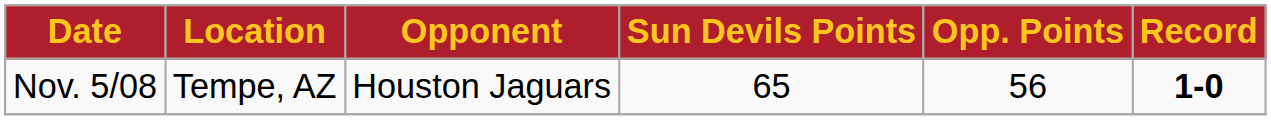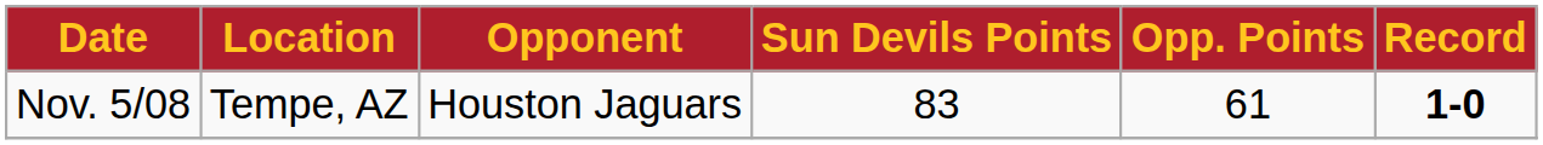 <table class="wikitable" style="text-align:center">
 <tr>
 <th style=" background:#AF1E2D;color:#FFC61E;">Date</th>
 <th style=" background:#AF1E2D;color:#FFC61E;">Location</th>
 <th style=" background:#AF1E2D;color:#FFC61E;">Opponent</th>
 <th style=" background:#AF1E2D;color:#FFC61E;">Sun Devils Points</th>
 <th style=" background:#AF1E2D;color:#FFC61E;">Opp. Points</th>
 <th style=" background:#AF1E2D;color:#FFC61E;">Record</th>
 </tr>
 <tr>
 <td>Nov. 5/08</td>
 <td>Tempe, AZ</td>
 <td>Houston Jaguars</td>
-<td>65</td>
-<td>56</td>
+<td>83</td>
+<td>61</td>
 <td><strong>1-0</strong></td>
 </tr>
 <tr>
 </tr>
 </table>
